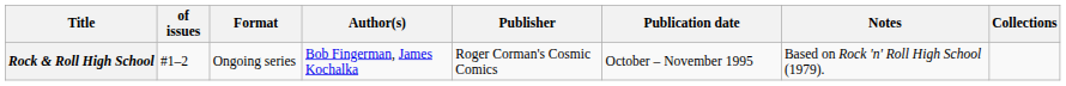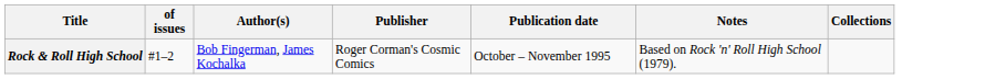 <table class="wikitable">
 <tr>
 <th>Title</th>
 <th style="width:40pt"> of issues</th>
-<th style="width:75pt">Format</th>
 <th style="width:125pt">Author(s)</th>
 <th style="width:125pt">Publisher</th>
 <th style="width:150pt">Publication date</th>
 <th style="width:175pt">Notes</th>
 <th>Collections</th>
 </tr>
 <tr>
 <th><em>Rock & Roll High School</em></th>
 <td>#1–2</td>
-<td>Ongoing series</td>
 <td><a href='#'>Bob Fingerman</a>, <a href='#'>James Kochalka</a></td>
 <td>Roger Corman's Cosmic Comics</td>
 <td>October – November 1995</td>
 <td>Based on <em>Rock 'n' Roll High School</em> (1979).</td>
 <td></td>
 </tr>
 </table>
